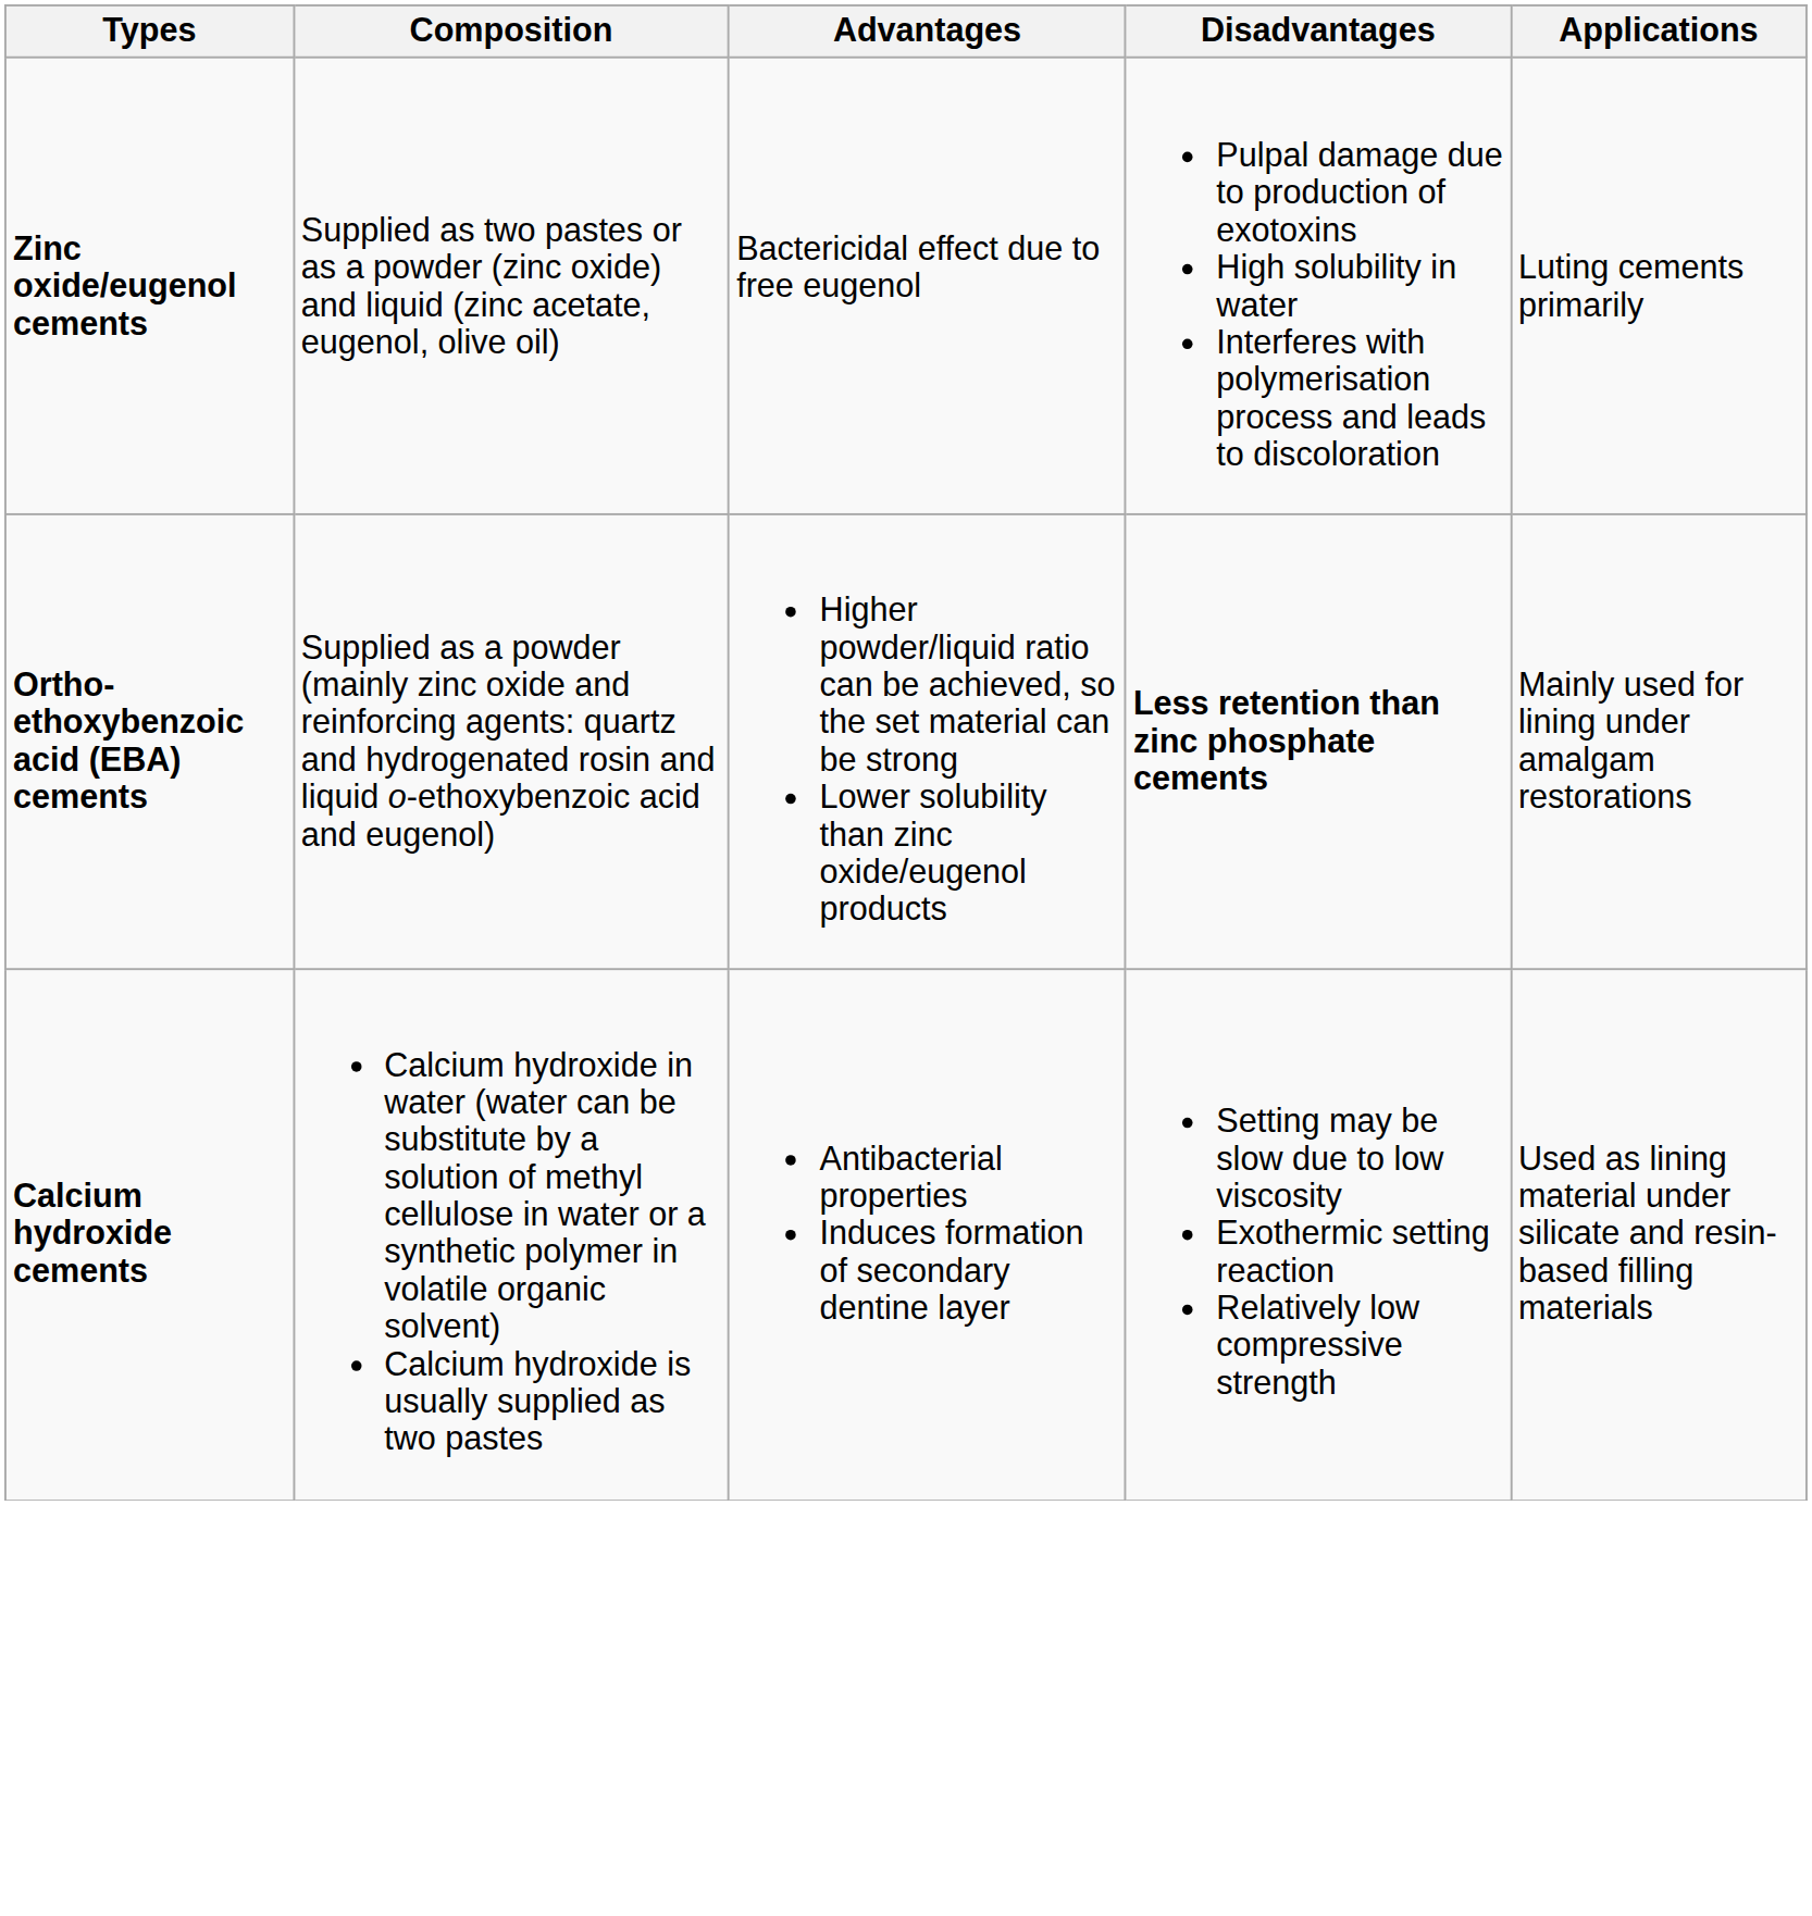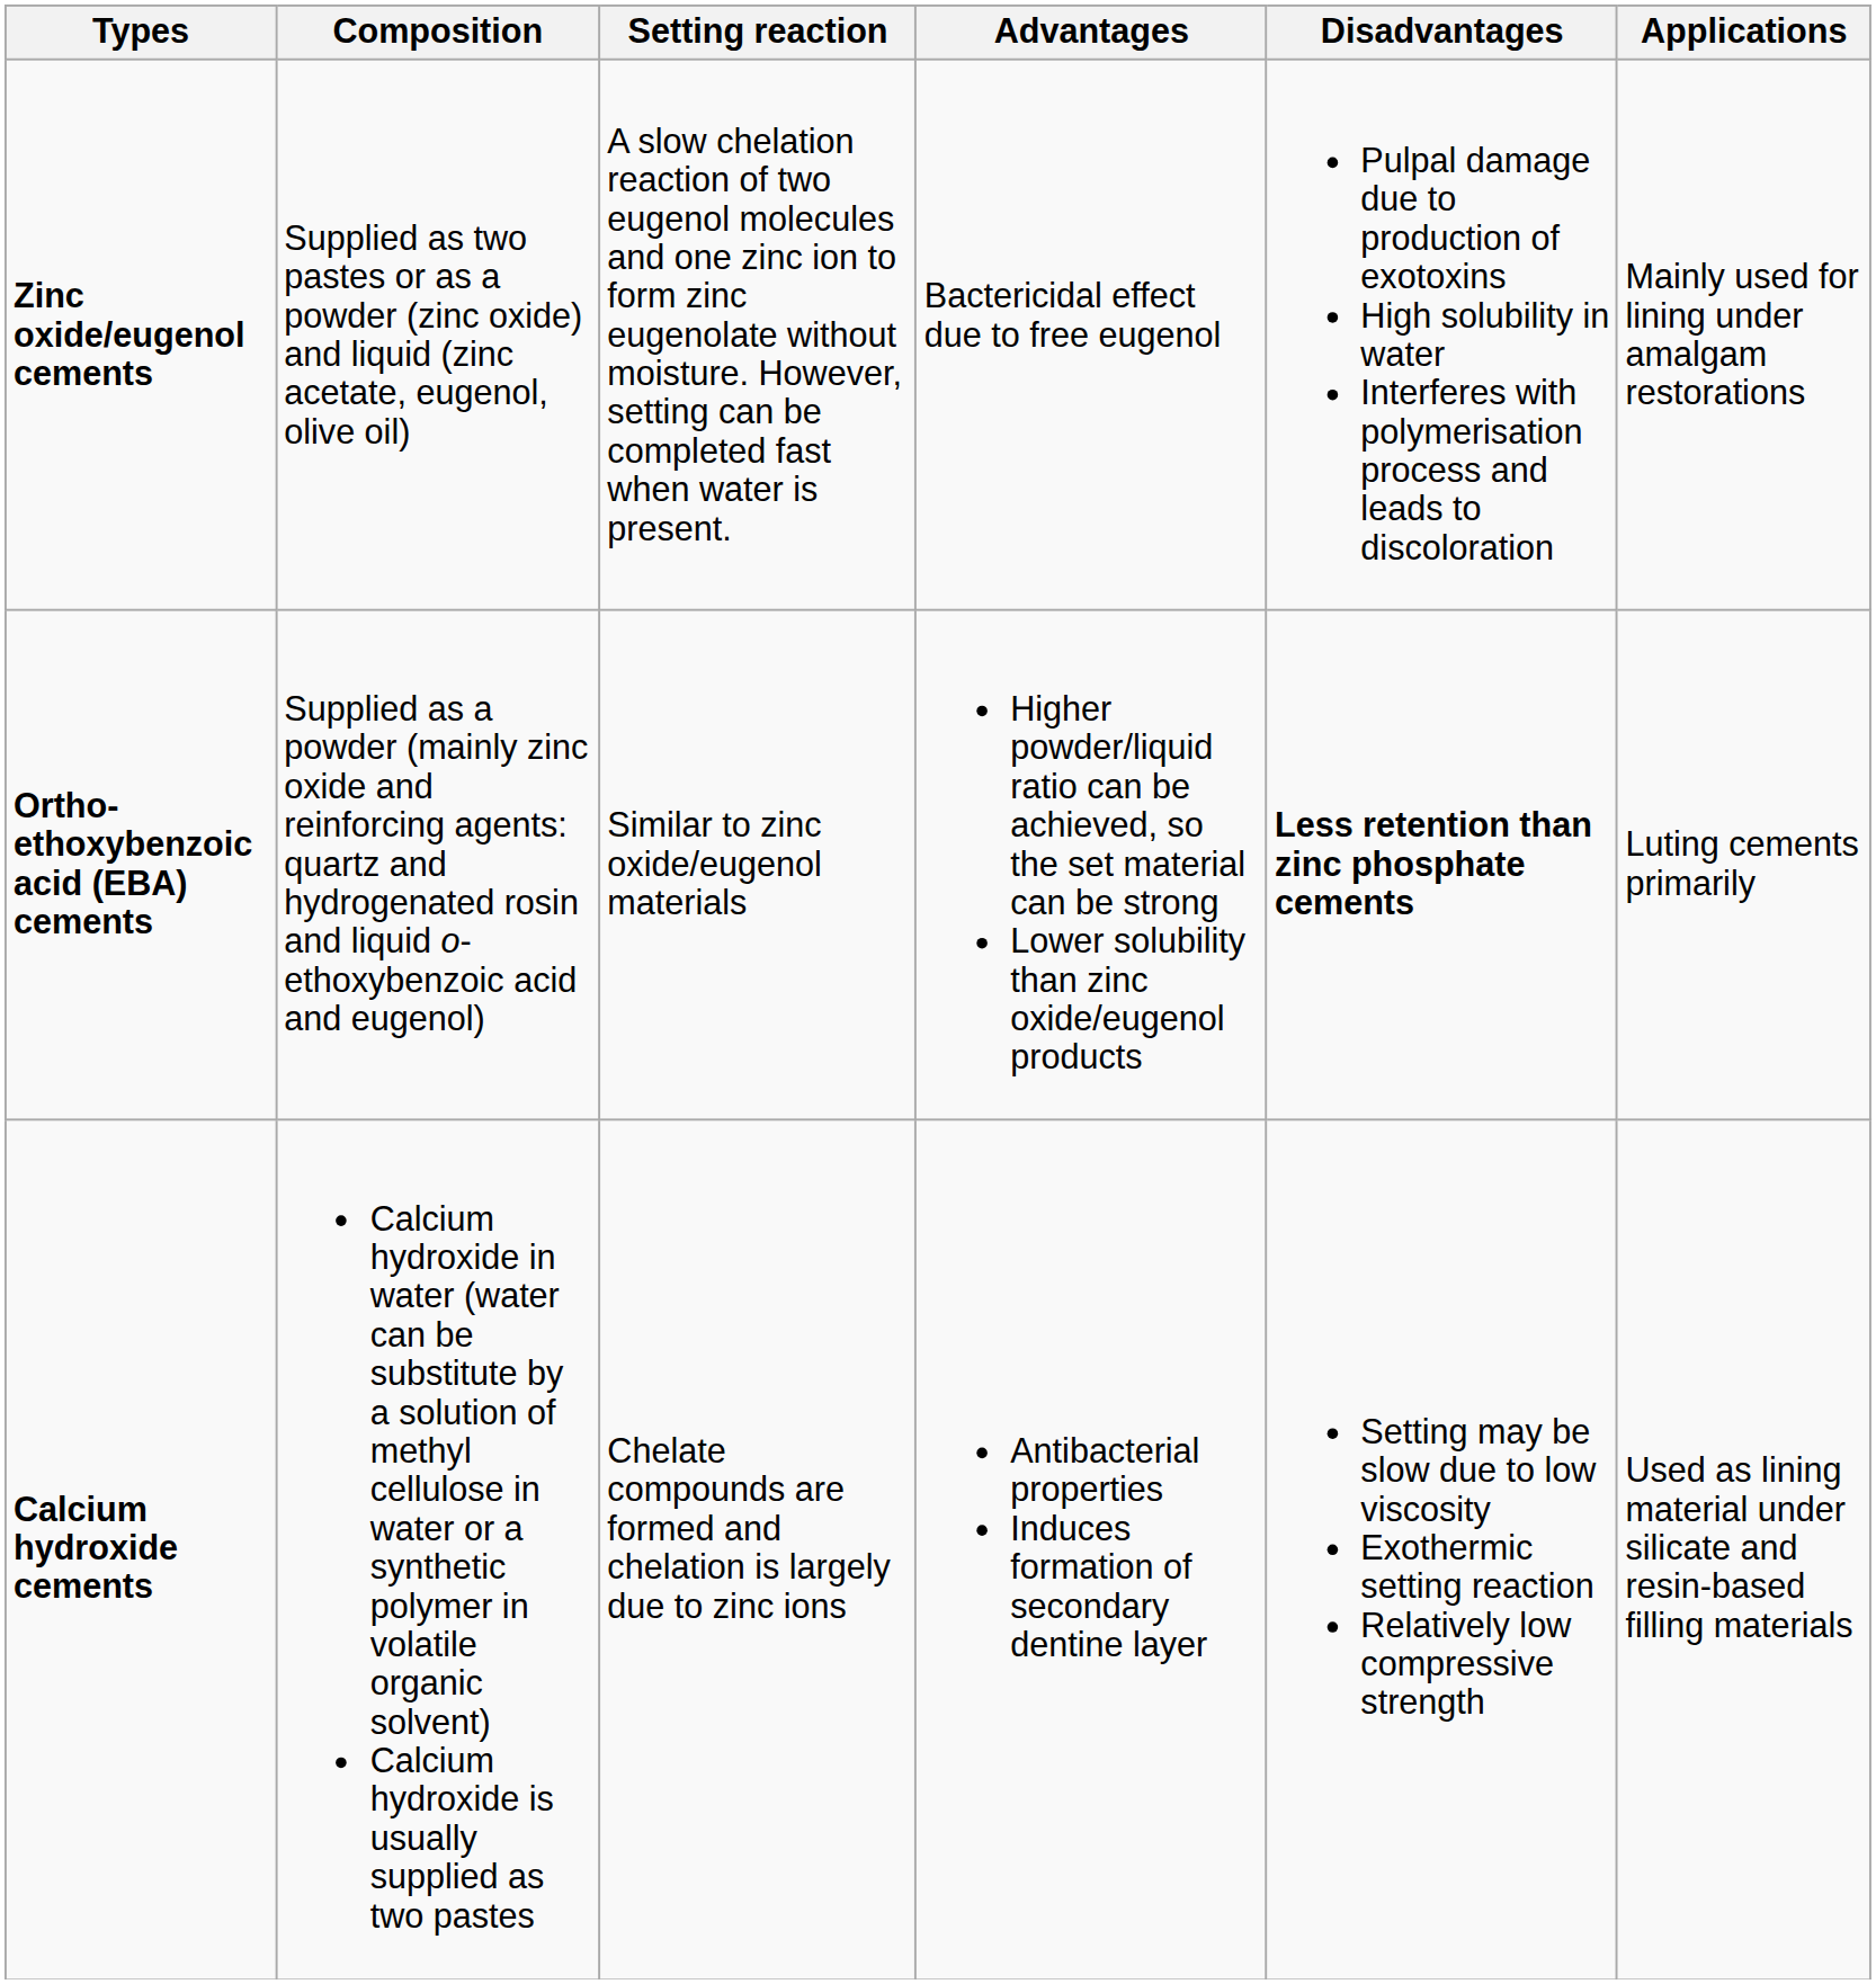 <table class="wikitable">
 <tr>
 <th>Types</th>
 <th>Composition</th>
+<th>Setting reaction</th>
 <th>Advantages</th>
 <th>Disadvantages</th>
 <th>Applications</th>
 </tr>
 <tr>
 <td><strong>Zinc oxide/eugenol cements</strong></td>
 <td>Supplied as two pastes or as a powder (zinc oxide)  and liquid (zinc acetate, eugenol, olive oil)</td>
+<td>A slow chelation reaction of two eugenol molecules and one zinc ion to form zinc eugenolate without moisture. However, setting can be completed fast when water is present.</td>
 <td>Bactericidal effect due to free eugenol<br><br></td>
 <td><br><ul><li>Pulpal damage due to production of exotoxins</li><li>High solubility in water</li><li>Interferes with polymerisation process and leads to discoloration</li></ul></td>
-<td>Luting cements primarily</td>
+<td>Mainly used for lining under amalgam restorations</td>
 </tr>
 <tr>
 <td><strong>Ortho-ethoxybenzoic acid (EBA) cements</strong></td>
 <td>Supplied as a powder (mainly zinc oxide and reinforcing agents: quartz and hydrogenated rosin and liquid <em>o</em>-ethoxybenzoic acid and eugenol)</td>
+<td>Similar to zinc oxide/eugenol materials</td>
 <td><br><ul><li>Higher powder/liquid ratio can be achieved, so the set material can be strong</li><li>Lower solubility than zinc oxide/eugenol products</li></ul></td>
 <td><strong>Less retention than zinc phosphate cements</strong></td>
-<td>Mainly used for lining under amalgam restorations</td>
+<td>Luting cements primarily</td>
 </tr>
 <tr>
 <td><strong>Calcium hydroxide cements</strong></td>
 <td><br><ul><li>Calcium hydroxide in water (water can be substitute by a solution of methyl cellulose in water or a synthetic polymer in volatile organic solvent)</li><li>Calcium hydroxide is usually supplied as two pastes</li></ul></td>
+<td>Chelate compounds are formed and chelation is largely due to zinc ions<br><br></td>
 <td><br><ul><li>Antibacterial properties</li><li>Induces formation of secondary dentine layer</li></ul><br></td>
 <td><br><ul><li>Setting may be slow due to low viscosity</li><li>Exothermic setting reaction</li><li>Relatively low compressive strength</li></ul></td>
 <td>Used as lining material under silicate and resin-based filling materials</td>
 </tr>
 </table>
